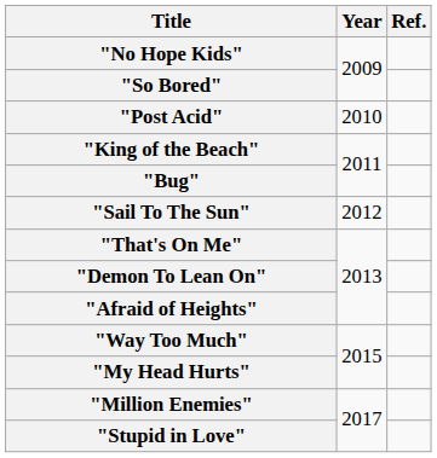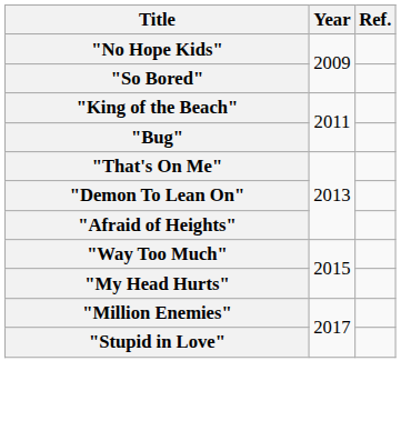 <table class="wikitable plainrowheaders" style="text-align:center;">
 <tr>
 <th scope="col" style="width:16em;">Title</th>
 <th scope="col">Year</th>
 <th scope="col">Ref.</th>
 </tr>
 <tr>
 <th scope="row">"No Hope Kids"</th>
 <td rowspan="2">2009</td>
 <td></td>
 </tr>
 <tr>
 <th scope="row">"So Bored"</th>
 <td></td>
 </tr>
 <tr>
-<th scope="row">"Post Acid"</th>
-<td>2010</td>
-<td></td>
-</tr>
-<tr>
 <th scope="row">"King of the Beach"</th>
 <td rowspan="2">2011</td>
 <td></td>
 </tr>
 <tr>
 <th scope="row">"Bug"</th>
-<td></td>
-</tr>
-<tr>
-<th scope="row">"Sail To The Sun"</th>
-<td>2012</td>
 <td></td>
 </tr>
 <tr>
 <th scope="row">"That's On Me"</th>
 <td rowspan="3">2013</td>
 <td></td>
 </tr>
 <tr>
 <th scope="row">"Demon To Lean On"</th>
 <td></td>
 </tr>
 <tr>
 <th scope="row">"Afraid of Heights"</th>
 <td></td>
 </tr>
 <tr>
 <th scope="row">"Way Too Much"</th>
 <td rowspan="2">2015</td>
 <td></td>
 </tr>
 <tr>
 <th scope="row">"My Head Hurts"</th>
 <td></td>
 </tr>
 <tr>
 <th scope="row">"Million Enemies"</th>
 <td rowspan="2">2017</td>
 <td></td>
 </tr>
 <tr>
 <th scope ="row">"Stupid in Love"</th>
 <td></td>
 </tr>
 </table>
